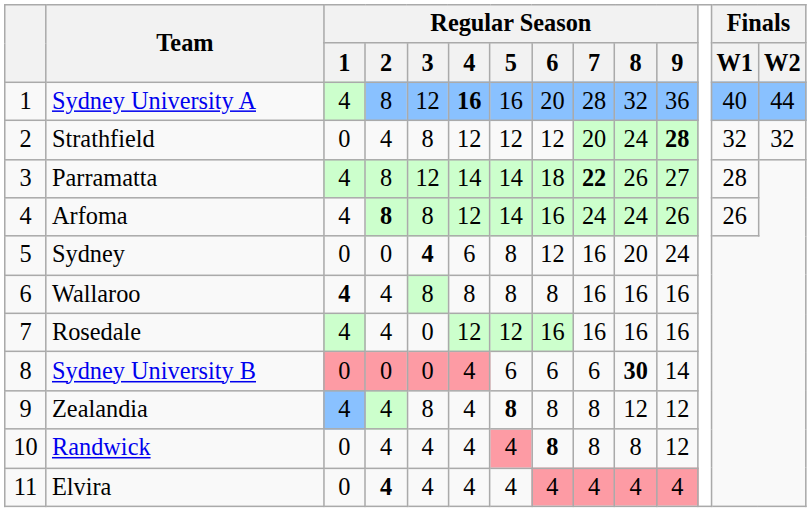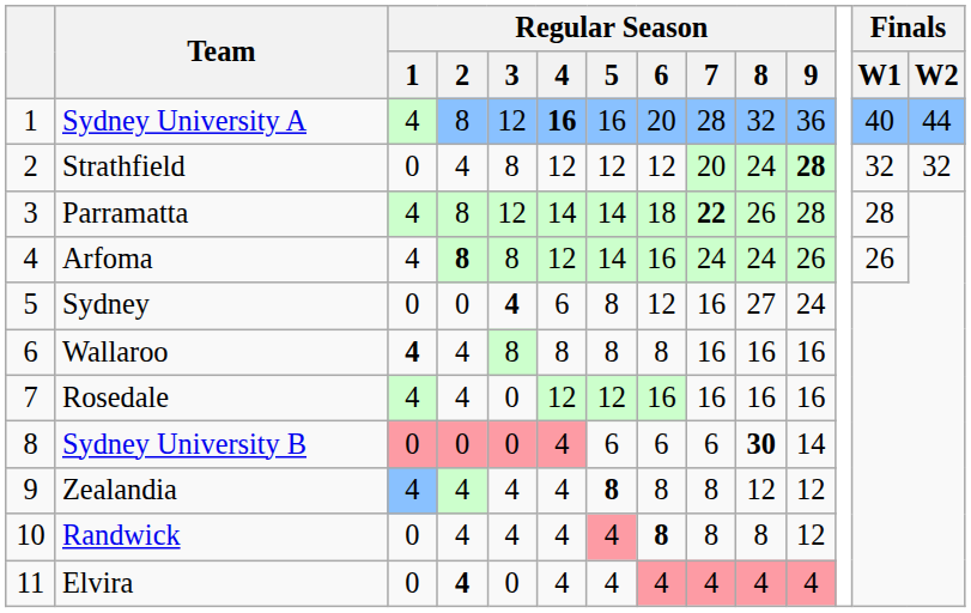 <table class="wikitable" style="text-align:center;">
 <tr>
 <th rowspan="2" width="20" abbr="Position"></th>
 <th rowspan="2" width="175">Team</th>
 <th colspan="9">Regular Season</th>
 <th rowspan="13" width="1" style="background: #fff;"></th>
 <th colspan="2">Finals</th>
 </tr>
 <tr>
 <th width="20">1</th>
 <th width="20">2</th>
 <th width="20">3</th>
 <th width="20">4</th>
 <th width="20">5</th>
 <th width="20">6</th>
 <th width="20">7</th>
 <th width="20">8</th>
 <th width="20">9</th>
 <th width="20" abbr="Finals Week 1">W1</th>
 <th width="20" abbr="Finals Week 2">W2</th>
 </tr>
 <tr>
 <td>1</td>
 <td style="text-align:left;"> <a href='#'>Sydney University A</a></td>
 <td style="background: #ccffcc;">4</td>
 <td style="background: #89c1ff;">8</td>
 <td style="background: #89c1ff;">12</td>
 <td style="background: #89c1ff;"><strong>16</strong></td>
 <td style="background: #89c1ff;">16</td>
 <td style="background: #89c1ff;">20</td>
 <td style="background: #89c1ff;">28</td>
 <td style="background: #89c1ff;">32</td>
 <td style="background: #89c1ff;">36</td>
 <td style="background: #89c1ff;">40</td>
 <td style="background: #89c1ff;">44</td>
 </tr>
 <tr>
 <td>2</td>
 <td style="text-align:left;"> Strathfield</td>
 <td>0</td>
 <td>4</td>
 <td>8</td>
 <td>12</td>
 <td>12</td>
 <td>12</td>
 <td style="background: #ccffcc;">20</td>
 <td style="background: #ccffcc;">24</td>
 <td style="background: #ccffcc;"><strong>28</strong></td>
 <td>32</td>
 <td>32</td>
 </tr>
 <tr>
 <td>3</td>
 <td style="text-align:left;"> Parramatta</td>
 <td style="background: #ccffcc;">4</td>
 <td style="background: #ccffcc;">8</td>
 <td style="background: #ccffcc;">12</td>
 <td style="background: #ccffcc;">14</td>
 <td style="background: #ccffcc;">14</td>
 <td style="background: #ccffcc;">18</td>
 <td style="background: #ccffcc;"><strong>22</strong></td>
 <td style="background: #ccffcc;">26</td>
-<td style="background: #ccffcc;">27</td>
+<td style="background: #ccffcc;">28</td>
 <td>28</td>
 </tr>
 <tr>
 <td>4</td>
 <td style="text-align:left;"> Arfoma</td>
 <td>4</td>
 <td style="background: #ccffcc;"><strong>8</strong></td>
 <td style="background: #ccffcc;">8</td>
 <td style="background: #ccffcc;">12</td>
 <td style="background: #ccffcc;">14</td>
 <td style="background: #ccffcc;">16</td>
 <td style="background: #ccffcc;">24</td>
 <td style="background: #ccffcc;">24</td>
 <td style="background: #ccffcc;">26</td>
 <td>26</td>
 </tr>
 <tr>
 <td>5</td>
 <td style="text-align:left;"> Sydney</td>
 <td>0</td>
 <td>0</td>
 <td><strong>4</strong></td>
 <td>6</td>
 <td>8</td>
 <td>12</td>
 <td>16</td>
-<td>20</td>
+<td>27</td>
 <td>24</td>
 </tr>
 <tr>
 <td>6</td>
 <td style="text-align:left;"> Wallaroo</td>
 <td><strong>4</strong></td>
 <td>4</td>
 <td style="background: #ccffcc;">8</td>
 <td>8</td>
 <td>8</td>
 <td>8</td>
 <td>16</td>
 <td>16</td>
 <td>16</td>
 </tr>
 <tr>
 <td>7</td>
 <td style="text-align:left;"> Rosedale</td>
 <td style="background: #ccffcc;">4</td>
 <td>4</td>
 <td>0</td>
 <td style="background: #ccffcc;">12</td>
 <td style="background: #ccffcc;">12</td>
 <td style="background: #ccffcc;">16</td>
 <td>16</td>
 <td>16</td>
 <td>16</td>
 </tr>
 <tr>
 <td>8</td>
 <td style="text-align:left;"> <a href='#'>Sydney University B</a></td>
 <td style="background: #FD9BA4;">0</td>
 <td style="background: #FD9BA4;">0</td>
 <td style="background: #FD9BA4;">0</td>
 <td style="background: #FD9BA4;">4</td>
 <td>6</td>
 <td>6</td>
 <td>6</td>
 <td><strong>30</strong></td>
 <td>14</td>
 </tr>
 <tr>
 <td>9</td>
 <td style="text-align:left;"> Zealandia</td>
 <td style="background: #89c1ff;">4</td>
 <td style="background: #ccffcc;">4</td>
-<td>8</td>
+<td>4</td>
 <td>4</td>
 <td><strong>8</strong></td>
 <td>8</td>
 <td>8</td>
 <td>12</td>
 <td>12</td>
 </tr>
 <tr>
 <td>10</td>
 <td style="text-align:left;"> <a href='#'>Randwick</a></td>
 <td>0</td>
 <td>4</td>
 <td>4</td>
 <td>4</td>
 <td style="background: #FD9BA4;">4</td>
 <td><strong>8</strong></td>
 <td>8</td>
 <td>8</td>
 <td>12</td>
 </tr>
 <tr>
 <td>11</td>
 <td style="text-align:left;">Elvira</td>
 <td>0</td>
 <td><strong>4</strong></td>
-<td>4</td>
+<td>0</td>
 <td>4</td>
 <td>4</td>
 <td style="background: #FD9BA4;">4</td>
 <td style="background: #FD9BA4;">4</td>
 <td style="background: #FD9BA4;">4</td>
 <td style="background: #FD9BA4;">4</td>
 </tr>
 </table>
